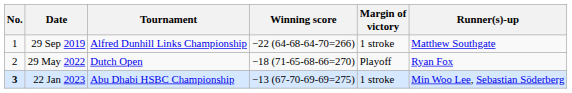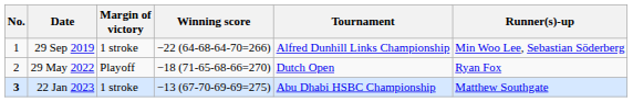 <table class="wikitable" style="font-size:95%;">
 <tr>
 <th>No.</th>
 <th>Date</th>
+<th>Margin of<br>victory</th>
+<th>Winning score</th>
 <th>Tournament</th>
-<th>Winning score</th>
-<th>Margin of<br>victory</th>
 <th>Runner(s)-up</th>
 </tr>
 <tr>
 <td align=center>1</td>
 <td align=right>29 Sep <a href='#'>2019</a></td>
+<td>1 stroke</td>
+<td>−22 (64-68-64-70=266)</td>
 <td><a href='#'>Alfred Dunhill Links Championship</a></td>
-<td>−22 (64-68-64-70=266)</td>
-<td>1 stroke</td>
-<td> <a href='#'>Matthew Southgate</a></td>
+<td> <a href='#'>Min Woo Lee</a>,  <a href='#'>Sebastian Söderberg</a></td>
 </tr>
 <tr>
 <td align=center>2</td>
 <td align=right>29 May <a href='#'>2022</a></td>
+<td>Playoff</td>
+<td>−18 (71-65-68-66=270)</td>
 <td><a href='#'>Dutch Open</a></td>
-<td>−18 (71-65-68-66=270)</td>
-<td>Playoff</td>
 <td> <a href='#'>Ryan Fox</a></td>
 </tr>
 <tr style="background:#D6E8FF;">
 <td align=center><strong>3</strong></td>
 <td align=right>22 Jan <a href='#'>2023</a></td>
+<td>1 stroke</td>
+<td>−13 (67-70-69-69=275)</td>
 <td><a href='#'>Abu Dhabi HSBC Championship</a></td>
-<td>−13 (67-70-69-69=275)</td>
-<td>1 stroke</td>
-<td> <a href='#'>Min Woo Lee</a>,  <a href='#'>Sebastian Söderberg</a></td>
+<td> <a href='#'>Matthew Southgate</a></td>
 </tr>
 </table>
